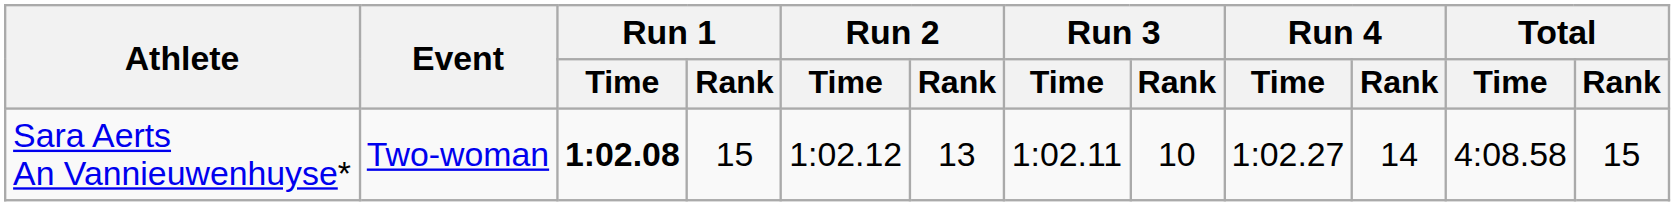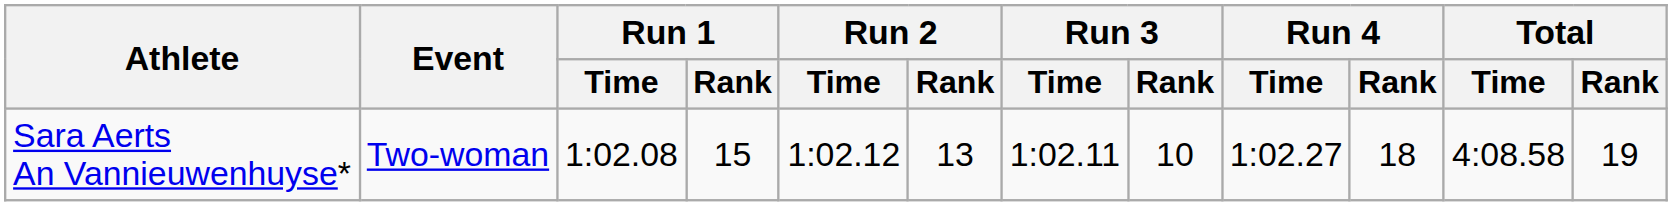 <table class=wikitable style=font-size:90%;text-align:center>
 <tr>
 <th rowspan="2">Athlete</th>
 <th rowspan="2">Event</th>
 <th colspan="2">Run 1</th>
 <th colspan="2">Run 2</th>
 <th colspan="2">Run 3</th>
 <th colspan="2">Run 4</th>
 <th colspan="2">Total</th>
 </tr>
 <tr style="font-size:95%">
 <th>Time</th>
 <th>Rank</th>
 <th>Time</th>
 <th>Rank</th>
 <th>Time</th>
 <th>Rank</th>
 <th>Time</th>
 <th>Rank</th>
 <th>Time</th>
 <th>Rank</th>
 </tr>
 <tr>
 <td align=left><a href='#'>Sara Aerts</a><br><a href='#'>An Vannieuwenhuyse</a>*</td>
 <td align=left><a href='#'>Two-woman</a></td>
-<td><strong>1:02.08</strong></td>
+<td>1:02.08</td>
 <td>15</td>
 <td>1:02.12</td>
 <td>13</td>
 <td>1:02.11</td>
 <td>10</td>
 <td>1:02.27</td>
-<td>14</td>
+<td>18</td>
 <td>4:08.58</td>
-<td>15</td>
+<td>19</td>
 </tr>
 </table>
